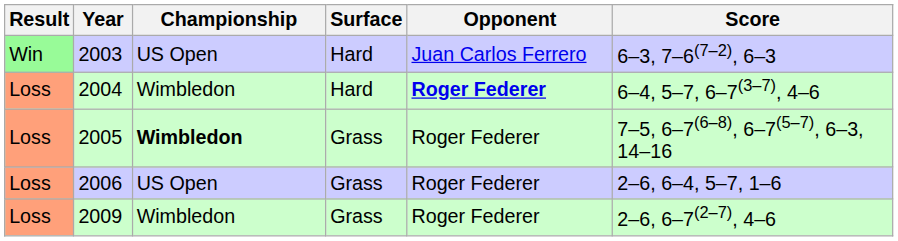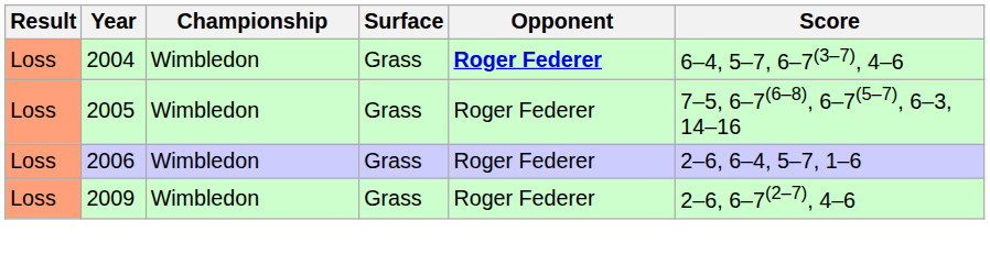 <table class="sortable wikitable">
 <tr>
 <th style="width:40px">Result</th>
 <th style="width:40px">Year</th>
 <th style="width:150px">Championship</th>
 <th style="width:50px">Surface</th>
 <th style="width:160px">Opponent</th>
 <th style="width:220px"  class="unsortable">Score</th>
 </tr>
-<tr style="background:#ccccff;">
-<td style="background:#98fb98;">Win</td>
-<td>2003</td>
-<td>US Open</td>
-<td>Hard</td>
-<td> <a href='#'>Juan Carlos Ferrero</a></td>
-<td>6–3, 7–6<sup>(7–2)</sup>, 6–3</td>
-</tr>
 <tr bgcolor=#CCFFCC>
 <td style="background:#ffa07a;">Loss</td>
 <td>2004</td>
 <td>Wimbledon</td>
-<td>Hard</td>
+<td>Grass</td>
 <td><strong> <a href='#'>Roger Federer</a></strong></td>
 <td>6–4, 5–7, 6–7<sup>(3–7)</sup>, 4–6</td>
 </tr>
 <tr bgcolor=#CCFFCC>
 <td style="background:#ffa07a;">Loss</td>
 <td>2005</td>
-<td><strong>Wimbledon</strong></td>
+<td>Wimbledon</td>
 <td>Grass</td>
 <td> Roger Federer</td>
 <td>7–5, 6–7<sup>(6–8)</sup>, 6–7<sup>(5–7)</sup>, 6–3, 14–16</td>
 </tr>
 <tr style="background:#ccccff;">
 <td style="background:#ffa07a;">Loss</td>
 <td>2006</td>
-<td>US Open</td>
+<td>Wimbledon</td>
 <td>Grass</td>
 <td> Roger Federer</td>
 <td>2–6, 6–4, 5–7, 1–6</td>
 </tr>
 <tr bgcolor=#CCFFCC>
 <td style="background:#ffa07a;">Loss</td>
 <td>2009</td>
 <td>Wimbledon</td>
 <td>Grass</td>
 <td> Roger Federer</td>
 <td>2–6, 6–7<sup>(2–7)</sup>, 4–6</td>
 </tr>
 </table>
